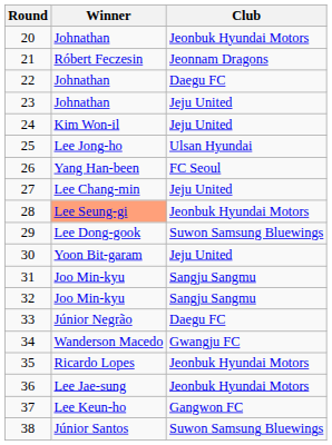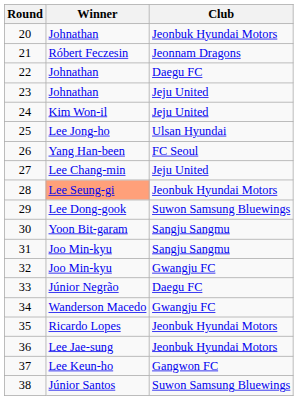 <table class="wikitable">
 <tr>
 <th>Round</th>
 <th>Winner</th>
 <th>Club</th>
 </tr>
 <tr>
 <td align=center>20</td>
 <td> <a href='#'>Johnathan</a></td>
 <td><a href='#'>Jeonbuk Hyundai Motors</a></td>
 </tr>
 <tr>
 <td align=center>21</td>
 <td> <a href='#'>Róbert Feczesin</a></td>
 <td><a href='#'>Jeonnam Dragons</a></td>
 </tr>
 <tr>
 <td align=center>22</td>
 <td> <a href='#'>Johnathan</a></td>
 <td><a href='#'>Daegu FC</a></td>
 </tr>
 <tr>
 <td align=center>23</td>
 <td> <a href='#'>Johnathan</a></td>
 <td><a href='#'>Jeju United</a></td>
 </tr>
 <tr>
 <td align=center>24</td>
 <td> <a href='#'>Kim Won-il</a></td>
 <td><a href='#'>Jeju United</a></td>
 </tr>
 <tr>
 <td align=center>25</td>
 <td> <a href='#'>Lee Jong-ho</a></td>
 <td><a href='#'>Ulsan Hyundai</a></td>
 </tr>
 <tr>
 <td align=center>26</td>
 <td> <a href='#'>Yang Han-been</a></td>
 <td><a href='#'>FC Seoul</a></td>
 </tr>
 <tr>
 <td align=center>27</td>
 <td> <a href='#'>Lee Chang-min</a></td>
 <td><a href='#'>Jeju United</a></td>
 </tr>
 <tr>
 <td align=center>28</td>
 <td style="background: lightsalmon;"> <a href='#'>Lee Seung-gi</a></td>
 <td><a href='#'>Jeonbuk Hyundai Motors</a></td>
 </tr>
 <tr>
 <td align=center>29</td>
 <td> <a href='#'>Lee Dong-gook</a></td>
 <td><a href='#'>Suwon Samsung Bluewings</a></td>
 </tr>
 <tr>
 <td align=center>30</td>
 <td> <a href='#'>Yoon Bit-garam</a></td>
-<td><a href='#'>Jeju United</a></td>
+<td><a href='#'>Sangju Sangmu</a></td>
 </tr>
 <tr>
 <td align=center>31</td>
 <td> <a href='#'>Joo Min-kyu</a></td>
 <td><a href='#'>Sangju Sangmu</a></td>
 </tr>
 <tr>
 <td align=center>32</td>
 <td> <a href='#'>Joo Min-kyu</a></td>
-<td><a href='#'>Sangju Sangmu</a></td>
+<td><a href='#'>Gwangju FC</a></td>
 </tr>
 <tr>
 <td align=center>33</td>
 <td> <a href='#'>Júnior Negrão</a></td>
 <td><a href='#'>Daegu FC</a></td>
 </tr>
 <tr>
 <td align=center>34</td>
 <td> <a href='#'>Wanderson Macedo</a></td>
 <td><a href='#'>Gwangju FC</a></td>
 </tr>
 <tr>
 <td align=center>35</td>
 <td> <a href='#'>Ricardo Lopes</a></td>
 <td><a href='#'>Jeonbuk Hyundai Motors</a></td>
 </tr>
 <tr>
 <td align=center>36</td>
 <td> <a href='#'>Lee Jae-sung</a></td>
 <td><a href='#'>Jeonbuk Hyundai Motors</a></td>
 </tr>
 <tr>
 <td align=center>37</td>
 <td> <a href='#'>Lee Keun-ho</a></td>
 <td><a href='#'>Gangwon FC</a></td>
 </tr>
 <tr>
 <td align=center>38</td>
 <td> <a href='#'>Júnior Santos</a></td>
 <td><a href='#'>Suwon Samsung Bluewings</a></td>
 </tr>
 </table>
